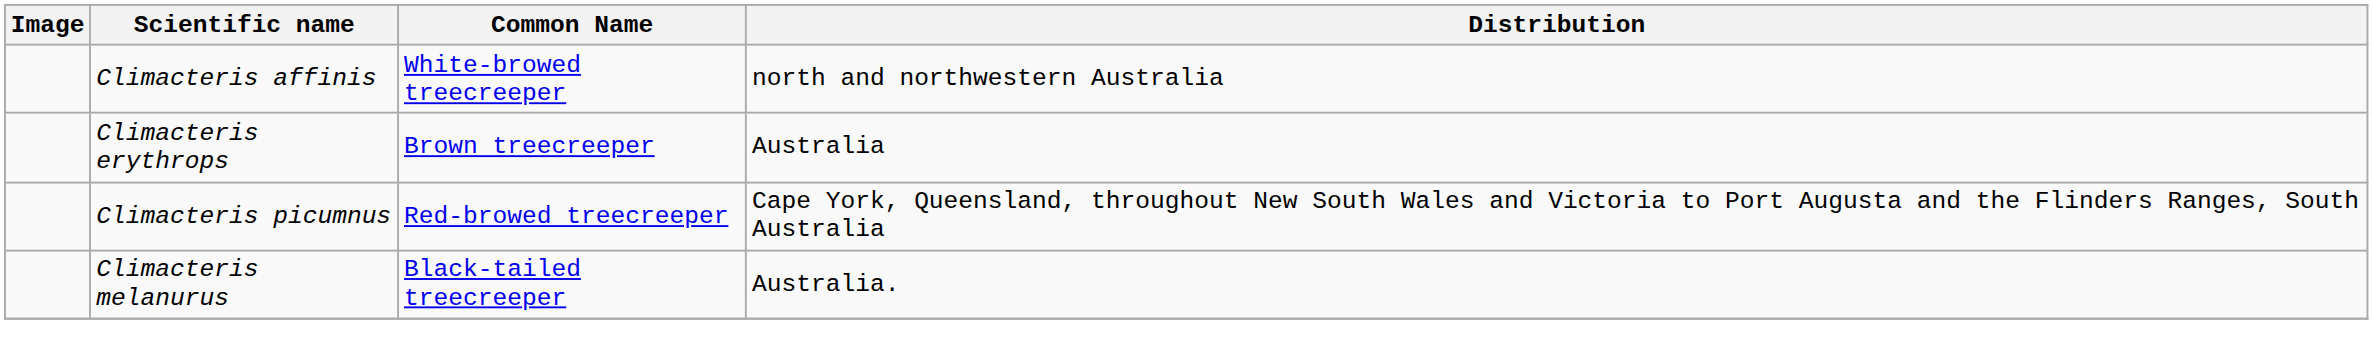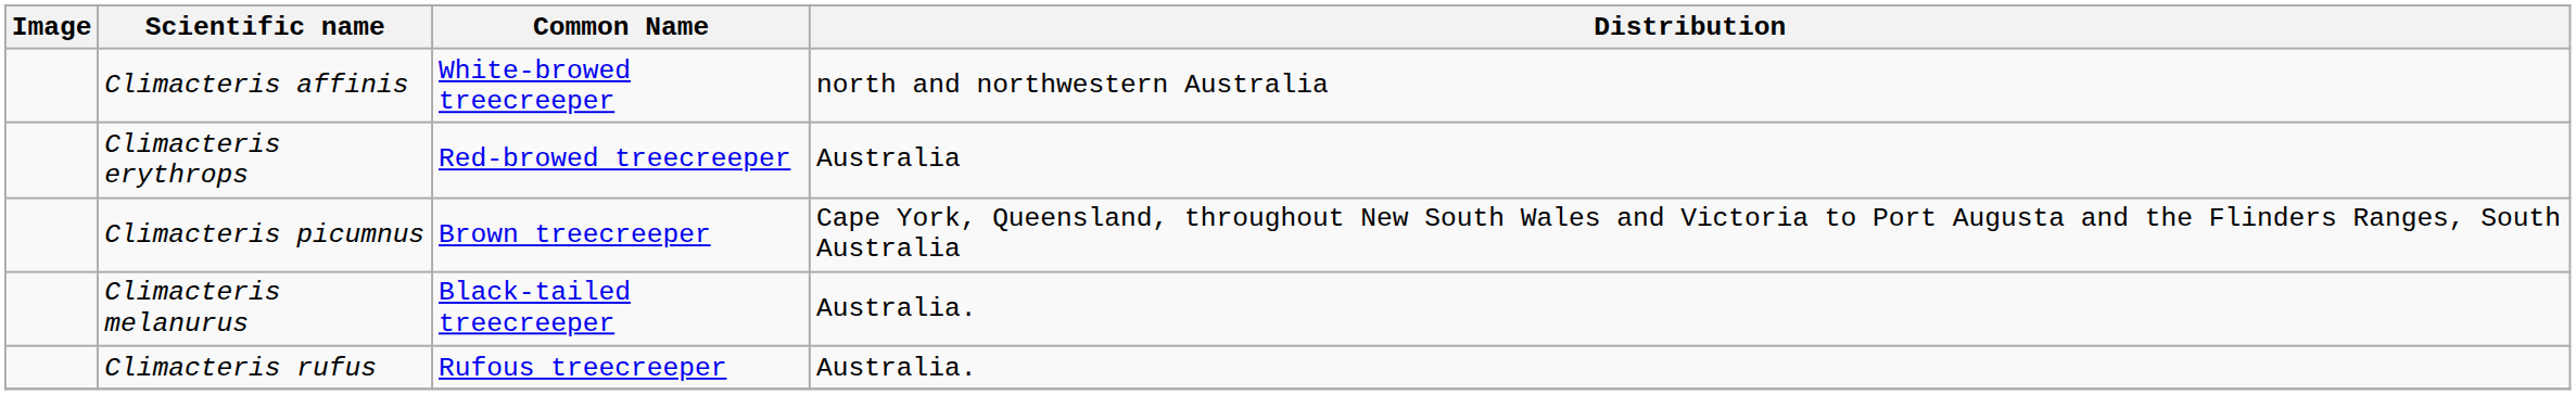 <table class="wikitable">
 <tr>
 <th>Image</th>
 <th>Scientific name</th>
 <th>Common Name</th>
 <th>Distribution</th>
 </tr>
 <tr>
 <td></td>
 <td><em>Climacteris affinis</em></td>
 <td><a href='#'>White-browed treecreeper</a></td>
 <td>north and northwestern Australia</td>
 </tr>
 <tr>
 <td></td>
 <td><em>Climacteris erythrops</em></td>
-<td><a href='#'>Brown treecreeper</a></td>
+<td><a href='#'>Red-browed treecreeper</a></td>
 <td>Australia</td>
 </tr>
 <tr>
 <td></td>
 <td><em>Climacteris picumnus</em></td>
-<td><a href='#'>Red-browed treecreeper</a></td>
+<td><a href='#'>Brown treecreeper</a></td>
 <td>Cape York, Queensland, throughout New South Wales and Victoria to Port Augusta and the Flinders Ranges, South Australia</td>
 </tr>
 <tr>
 <td></td>
 <td><em>Climacteris melanurus</em></td>
 <td><a href='#'>Black-tailed treecreeper</a></td>
 <td>Australia.</td>
 </tr>
 <tr>
+<td></td>
+<td><em>Climacteris rufus</em></td>
+<td><a href='#'>Rufous treecreeper</a></td>
+<td>Australia.</td>
+</tr>
+<tr>
 </tr>
 </table>
